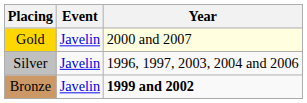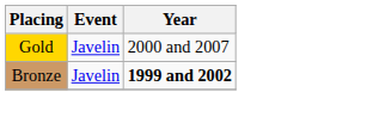 <table class="wikitable" style="font-size: 95%;">
 <tr>
 <th>Placing</th>
 <th>Event</th>
 <th>Year</th>
 </tr>
 <tr>
 <td bgcolor="gold" align="center">Gold</td>
 <td><a href='#'>Javelin</a></td>
-<td style="background: lightyellow;">2000 and 2007</td>
-</tr>
-<tr>
-<td bgcolor="silver" align="center">Silver</td>
-<td><a href='#'>Javelin</a></td>
-<td>1996, 1997, 2003, 2004 and 2006</td>
+<td>2000 and 2007</td>
 </tr>
 <tr>
 <td bgcolor="cc9966" align="center">Bronze</td>
 <td><a href='#'>Javelin</a></td>
 <td><strong>1999 and 2002</strong></td>
 </tr>
 <tr>
 </tr>
 </table>
